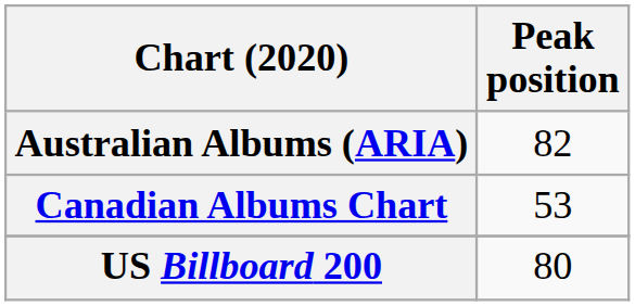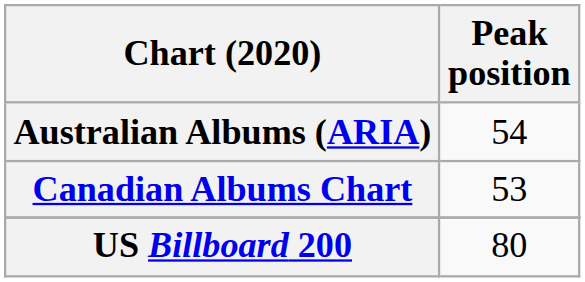 <table class="wikitable sortable plainrowheaders" style="text-align:center;">
 <tr>
 <th>Chart (2020)</th>
 <th>Peak<br>position</th>
 </tr>
 <tr>
 <th scope="row">Australian Albums (<a href='#'>ARIA</a>)</th>
-<td>82</td>
+<td>54</td>
 </tr>
 <tr>
 <th scope="row"><a href='#'>Canadian Albums Chart</a></th>
 <td>53</td>
 </tr>
 <tr>
 </tr>
 <tr>
 </tr>
 <tr>
 </tr>
 <tr>
 <th scope="row">US <a href='#'><em>Billboard</em> 200</a></th>
 <td>80</td>
 </tr>
 </table>
